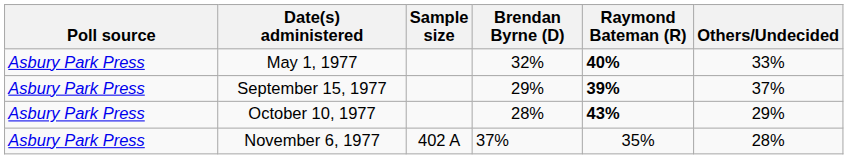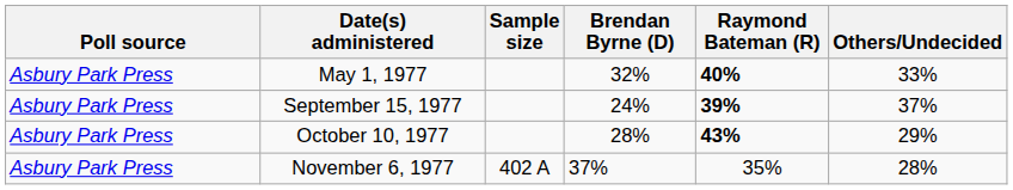 <table class="wikitable">
 <tr valign= bottom>
 <th style="width:200px;">Poll source</th>
 <th style="width:175px;">Date(s)<br>administered</th>
 <th class=small>Sample<br>size</th>
 <th style="width:100px;">Brendan<br>Byrne (D)</th>
 <th style="width:100px;">Raymond<br>Bateman (R)</th>
 <th style="width:40px;">Others/Undecided</th>
 </tr>
 <tr>
 <td><em><a href='#'>Asbury Park Press</a></em></td>
 <td align=center>May 1, 1977</td>
 <td align=center></td>
 <td align=center>32%</td>
 <td><strong>40%</strong></td>
 <td align=center>33%</td>
 </tr>
 <tr>
 <td><em><a href='#'>Asbury Park Press</a></em></td>
 <td align=center>September 15, 1977</td>
 <td align=center></td>
-<td align=center>29%</td>
+<td align=center>24%</td>
 <td><strong>39%</strong></td>
 <td align=center>37%</td>
 </tr>
 <tr>
 <td><em><a href='#'>Asbury Park Press</a></em></td>
 <td align=center>October 10, 1977</td>
 <td align=center></td>
 <td align=center>28%</td>
 <td><strong>43%</strong></td>
 <td align=center>29%</td>
 </tr>
 <tr>
 <td><em><a href='#'>Asbury Park Press</a></em></td>
 <td align=center>November 6, 1977</td>
 <td align=center>402 A</td>
 <td>37%</td>
 <td align=center>35%</td>
 <td align=center>28%</td>
 </tr>
 </table>
